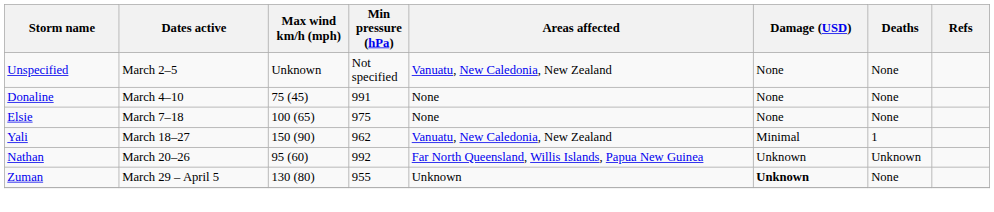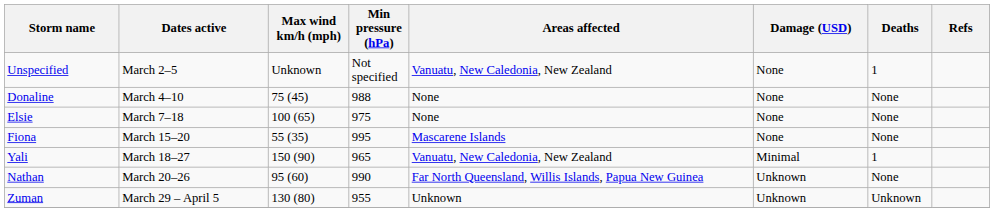 <table class="wikitable sortable">
 <tr>
 <th width="10%"><strong>Storm name</strong></th>
 <th width="13%"><strong>Dates active</strong></th>
 <th width="7%"><strong>Max wind km/h (mph)</strong></th>
 <th width="5%"><strong>Min pressure (<a href='#'>hPa</a>)</strong></th>
 <th width="30%" class="unsortable"><strong>Areas affected</strong></th>
 <th width="10%"><strong>Damage (<a href='#'>USD</a>)</strong></th>
 <th width="5%"><strong>Deaths</strong></th>
 <th width="5%" class="unsortable"><strong>Refs</strong></th>
 </tr>
 <tr>
 <td><a href='#'>Unspecified</a></td>
 <td>March 2–5</td>
 <td>Unknown</td>
 <td>Not specified</td>
 <td><a href='#'>Vanuatu</a>, <a href='#'>New Caledonia</a>, New Zealand</td>
 <td>None</td>
-<td>None</td>
+<td>1</td>
 <td></td>
 </tr>
 <tr>
 <td><a href='#'>Donaline</a></td>
 <td>March 4–10</td>
 <td>75 (45)</td>
-<td>991</td>
+<td>988</td>
 <td>None</td>
 <td>None</td>
 <td>None</td>
 <td></td>
 </tr>
 <tr>
 <td><a href='#'>Elsie</a></td>
 <td>March 7–18</td>
 <td>100 (65)</td>
 <td>975</td>
 <td>None</td>
 <td>None</td>
 <td>None</td>
 <td></td>
 </tr>
 <tr>
+<td><a href='#'>Fiona</a></td>
+<td>March 15–20</td>
+<td>55 (35)</td>
+<td>995</td>
+<td><a href='#'>Mascarene Islands</a></td>
+<td>None</td>
+<td>None</td>
+<td></td>
+</tr>
+<tr>
 <td><a href='#'>Yali</a></td>
 <td>March 18–27</td>
 <td>150 (90)</td>
-<td>962</td>
+<td>965</td>
 <td><a href='#'>Vanuatu</a>, <a href='#'>New Caledonia</a>, New Zealand</td>
 <td>Minimal</td>
 <td>1</td>
 <td></td>
 </tr>
 <tr>
 <td><a href='#'>Nathan</a></td>
 <td>March 20–26</td>
 <td>95 (60)</td>
-<td>992</td>
+<td>990</td>
 <td><a href='#'>Far North Queensland</a>, <a href='#'>Willis Islands</a>, <a href='#'>Papua New Guinea</a></td>
 <td>Unknown</td>
-<td>Unknown</td>
+<td>None</td>
 <td></td>
 </tr>
 <tr>
 <td><a href='#'>Zuman</a></td>
 <td>March 29 – April 5</td>
 <td>130 (80)</td>
 <td>955</td>
 <td>Unknown</td>
-<td><strong>Unknown</strong></td>
-<td>None</td>
+<td>Unknown</td>
+<td>Unknown</td>
 <td></td>
 </tr>
 <tr>
 </tr>
 </table>
